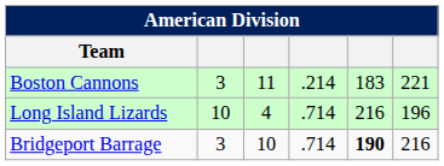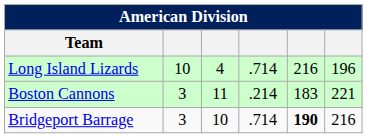 <table class="wikitable" style="text-align:center">
 <tr bgcolor="#00205B">
 <td colspan=6 align=center style="color:white"><strong>American Division</strong></td>
 </tr>
 <tr>
 <th width=150>Team</th>
 <th width=30></th>
 <th width=30></th>
 <th width=40></th>
 <th width=30></th>
 <th width=30></th>
 </tr>
 <tr bgcolor="#ccffcc">
+<td align=left><a href='#'>Long Island Lizards</a></td>
+<td>10</td>
+<td>4</td>
+<td>.714</td>
+<td>216</td>
+<td>196</td>
+</tr>
+<tr bgcolor="#ccffcc">
 <td align=left><a href='#'>Boston Cannons</a></td>
 <td>3</td>
 <td>11</td>
 <td>.214</td>
 <td>183</td>
 <td>221</td>
-</tr>
-<tr bgcolor="#ccffcc">
-<td align=left><a href='#'>Long Island Lizards</a></td>
-<td>10</td>
-<td>4</td>
-<td>.714</td>
-<td>216</td>
-<td>196</td>
 </tr>
 <tr>
 <td align=left><a href='#'>Bridgeport Barrage</a></td>
 <td>3</td>
 <td>10</td>
 <td>.714</td>
 <td><strong>190</strong></td>
 <td>216</td>
 </tr>
 </table>
